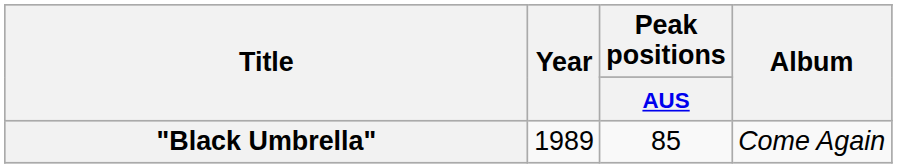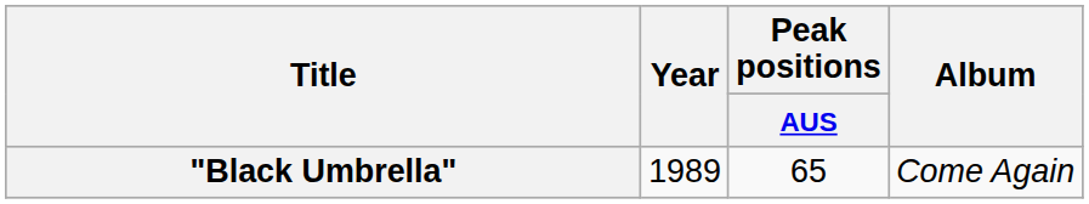 <table class="wikitable plainrowheaders" style="text-align:center;" border="1">
 <tr>
 <th rowspan="2" scope="col" style="width:19em;">Title</th>
 <th rowspan="2" scope="col" style="width:1em;">Year</th>
 <th colspan="1">Peak positions</th>
 <th rowspan="2" scope="col">Album</th>
 </tr>
 <tr>
 <th width="30px"><small><a href='#'>AUS</a></small></th>
 </tr>
 <tr>
 <th scope="row">"Black Umbrella"</th>
 <td>1989</td>
-<td>85</td>
+<td>65</td>
 <td><em>Come Again</em></td>
 </tr>
 </table>
